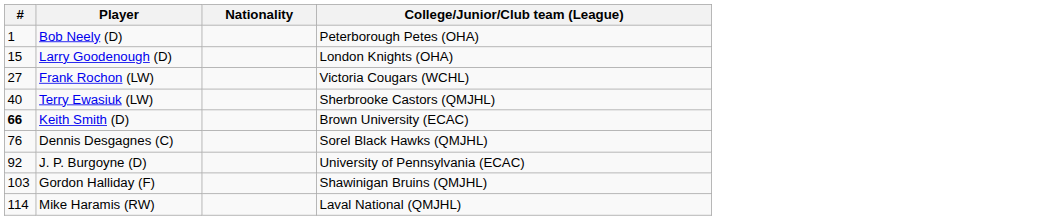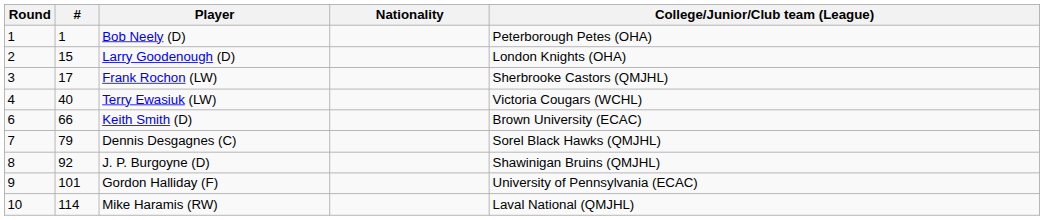 <table class="wikitable">
 <tr align="center">
+<th bgcolor="#DDDDFF" width="4.0%">Round</th>
 <th bgcolor="#DDDDFF" width="4.0%">#</th>
 <th bgcolor="#DDDDFF" width="21.0%">Player</th>
 <th bgcolor="#DDDDFF" width="14.5%">Nationality</th>
 <th bgcolor="#DDDDFF" width="50.0%">College/Junior/Club team (League)</th>
 </tr>
 <tr>
 <td>1</td>
+<td>1</td>
 <td><a href='#'>Bob Neely</a> (D)</td>
 <td></td>
 <td>Peterborough Petes (OHA)</td>
 </tr>
 <tr>
+<td>2</td>
 <td>15</td>
 <td><a href='#'>Larry Goodenough</a> (D)</td>
 <td></td>
 <td>London Knights (OHA)</td>
 </tr>
 <tr>
-<td>27</td>
+<td>3</td>
+<td>17</td>
 <td><a href='#'>Frank Rochon</a> (LW)</td>
+<td></td>
+<td>Sherbrooke Castors (QMJHL)</td>
+</tr>
+<tr>
+<td>4</td>
+<td>40</td>
+<td><a href='#'>Terry Ewasiuk</a> (LW)</td>
 <td></td>
 <td>Victoria Cougars (WCHL)</td>
 </tr>
 <tr>
-<td>40</td>
-<td><a href='#'>Terry Ewasiuk</a> (LW)</td>
-<td></td>
-<td>Sherbrooke Castors (QMJHL)</td>
-</tr>
-<tr>
-<td><strong>66</strong></td>
+<td>6</td>
+<td>66</td>
 <td><a href='#'>Keith Smith</a> (D)</td>
 <td></td>
 <td>Brown University (ECAC)</td>
 </tr>
 <tr>
-<td>76</td>
+<td>7</td>
+<td>79</td>
 <td>Dennis Desgagnes (C)</td>
 <td></td>
 <td>Sorel Black Hawks (QMJHL)</td>
 </tr>
 <tr>
+<td>8</td>
 <td>92</td>
 <td>J. P. Burgoyne (D)</td>
+<td></td>
+<td>Shawinigan Bruins (QMJHL)</td>
+</tr>
+<tr>
+<td>9</td>
+<td>101</td>
+<td>Gordon Halliday (F)</td>
 <td></td>
 <td>University of Pennsylvania (ECAC)</td>
 </tr>
 <tr>
-<td>103</td>
-<td>Gordon Halliday (F)</td>
-<td></td>
-<td>Shawinigan Bruins (QMJHL)</td>
-</tr>
-<tr>
+<td>10</td>
 <td>114</td>
 <td>Mike Haramis (RW)</td>
 <td></td>
 <td>Laval National (QMJHL)</td>
 </tr>
 </table>
